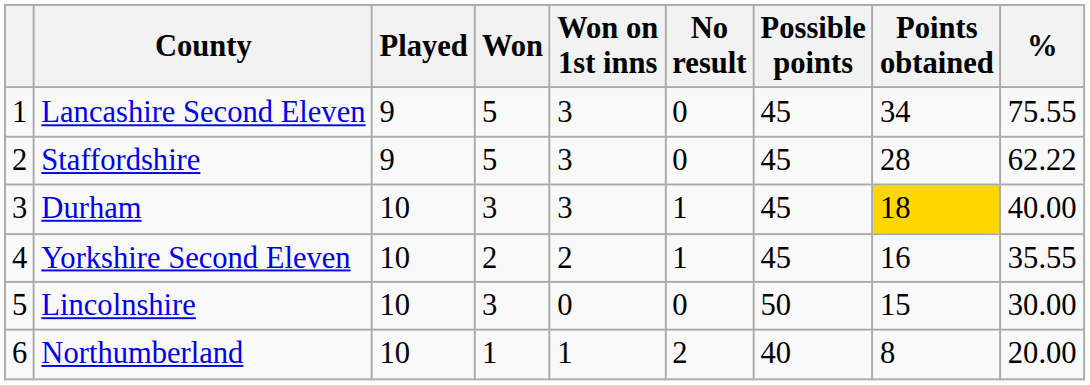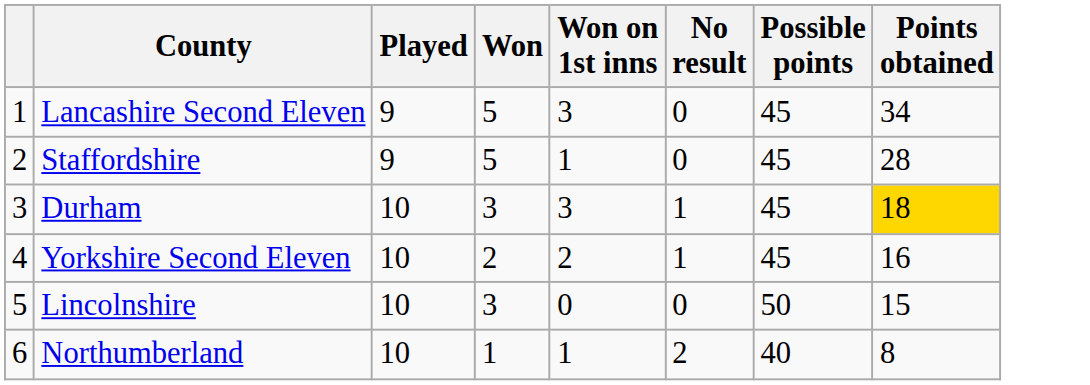 <table class="wikitable sortable">
 <tr>
 <th></th>
 <th>County</th>
 <th>Played</th>
 <th>Won</th>
 <th>Won on<br>1st inns</th>
 <th>No<br>result</th>
 <th>Possible<br>points</th>
 <th>Points<br>obtained</th>
-<th>%</th>
 </tr>
 <tr>
 <td>1</td>
 <td><a href='#'>Lancashire Second Eleven</a></td>
 <td>9</td>
 <td>5</td>
 <td>3</td>
 <td>0</td>
 <td>45</td>
 <td>34</td>
-<td>75.55</td>
 </tr>
 <tr>
 <td>2</td>
 <td><a href='#'>Staffordshire</a></td>
 <td>9</td>
 <td>5</td>
-<td>3</td>
+<td>1</td>
 <td>0</td>
 <td>45</td>
 <td>28</td>
-<td>62.22</td>
 </tr>
 <tr>
 <td>3</td>
 <td><a href='#'>Durham</a></td>
 <td>10</td>
 <td>3</td>
 <td>3</td>
 <td>1</td>
 <td>45</td>
 <td style="background: gold;">18</td>
-<td>40.00</td>
 </tr>
 <tr>
 <td>4</td>
 <td><a href='#'>Yorkshire Second Eleven</a></td>
 <td>10</td>
 <td>2</td>
 <td>2</td>
 <td>1</td>
 <td>45</td>
 <td>16</td>
-<td>35.55</td>
 </tr>
 <tr>
 <td>5</td>
 <td><a href='#'>Lincolnshire</a></td>
 <td>10</td>
 <td>3</td>
 <td>0</td>
 <td>0</td>
 <td>50</td>
 <td>15</td>
-<td>30.00</td>
 </tr>
 <tr>
 <td>6</td>
 <td><a href='#'>Northumberland</a></td>
 <td>10</td>
 <td>1</td>
 <td>1</td>
 <td>2</td>
 <td>40</td>
 <td>8</td>
-<td>20.00</td>
 </tr>
 </table>
